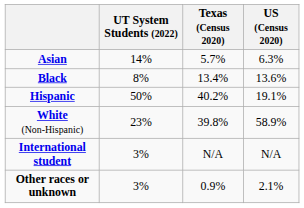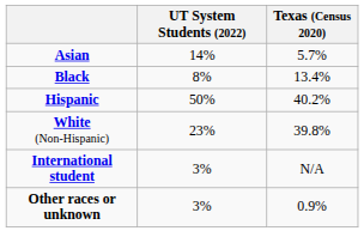 <table class="wikitable sortable" style="margin:auto; text-align:center; width:45%;">
 <tr>
 <th></th>
 <th>UT System Students <small>(2022)</small></th>
 <th>Texas <small>(Census 2020)</small></th>
-<th>US <strong><small>(Census 2020)</small></strong></th>
 </tr>
 <tr>
 <td><strong><a href='#'>Asian</a></strong></td>
 <td>14%</td>
 <td>5.7%</td>
-<td>6.3%</td>
 </tr>
 <tr>
 <td><strong><a href='#'>Black</a></strong></td>
 <td>8%</td>
 <td>13.4%</td>
-<td>13.6%</td>
 </tr>
 <tr>
 <td><strong><a href='#'>Hispanic</a></strong></td>
 <td>50%</td>
 <td>40.2%</td>
-<td>19.1%</td>
 </tr>
 <tr>
 <td><strong><a href='#'>White</a></strong><br><small>(Non-Hispanic)</small></td>
 <td>23%</td>
 <td>39.8%</td>
-<td>58.9%</td>
 </tr>
 <tr>
 <td><strong><a href='#'>International student</a></strong></td>
 <td>3%</td>
-<td>N/A</td>
 <td>N/A</td>
 </tr>
 <tr>
 <td><strong>Other races or unknown</strong></td>
 <td>3%</td>
 <td>0.9%</td>
-<td>2.1%</td>
 </tr>
 </table>
